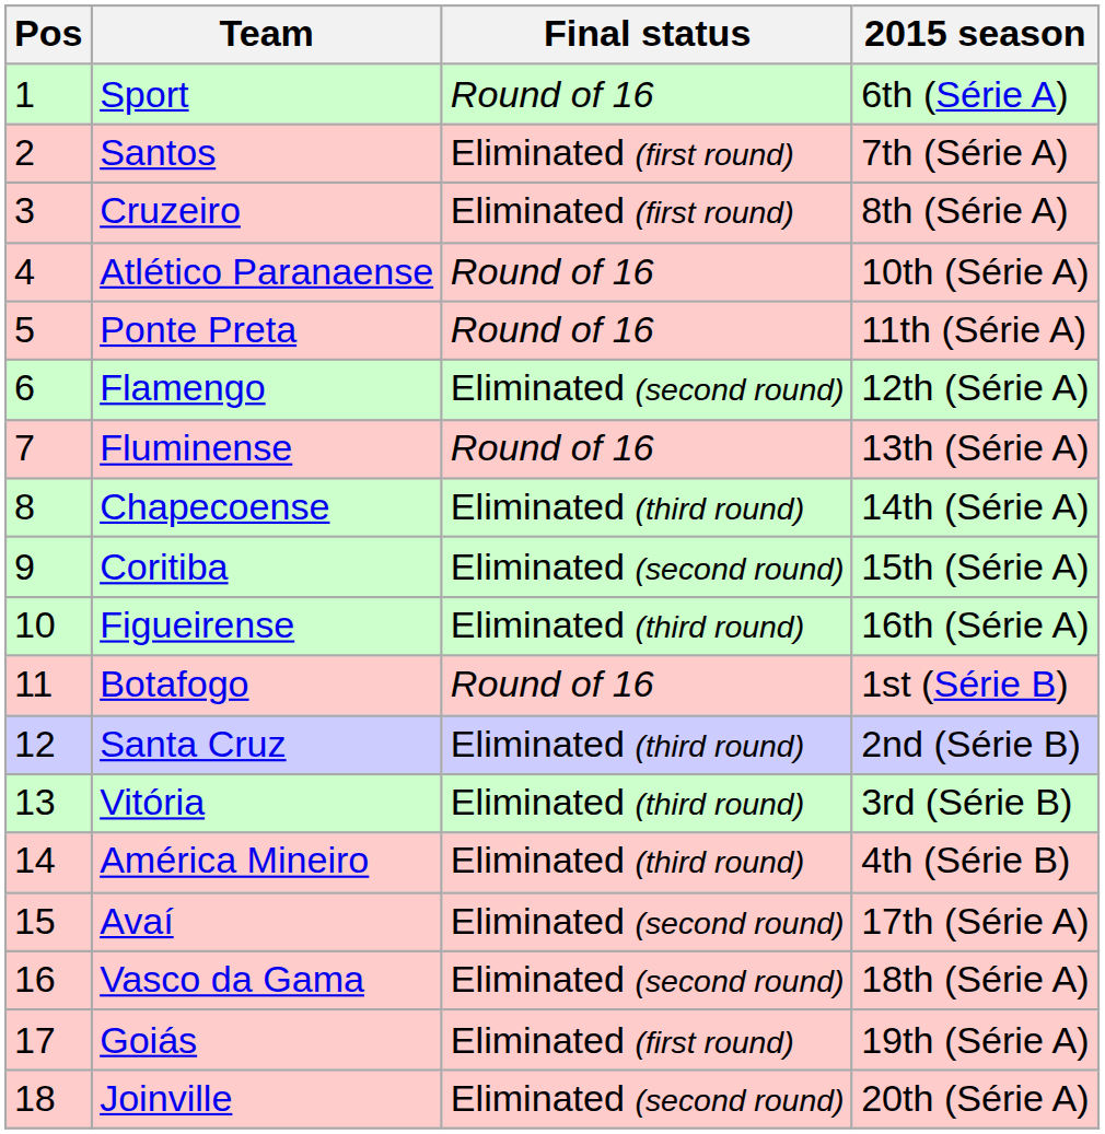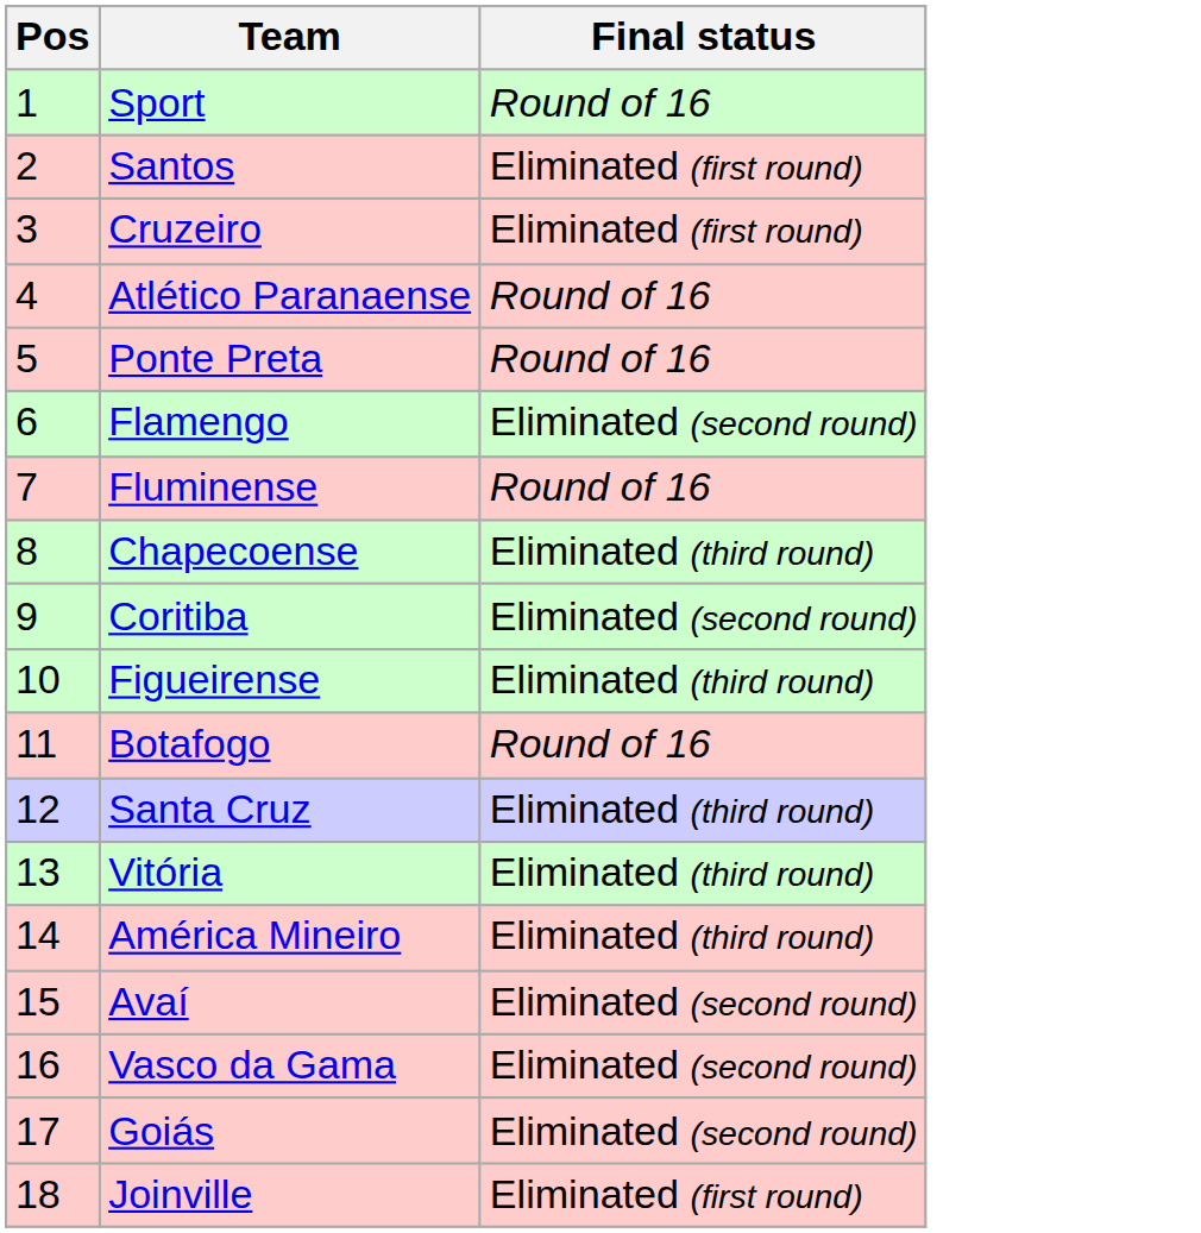 <table class="wikitable">
 <tr>
 <th>Pos</th>
 <th>Team</th>
 <th>Final status</th>
-<th>2015 season</th>
 </tr>
 <tr bgcolor=#ccffcc>
 <td>1</td>
 <td><a href='#'>Sport</a></td>
 <td><em>Round of 16</em></td>
-<td>6th (<a href='#'>Série A</a>)</td>
 </tr>
 <tr bgcolor=#ffcccc>
 <td>2</td>
 <td><a href='#'>Santos</a></td>
 <td>Eliminated <small><em>(first round)</em></small></td>
-<td>7th (Série A)</td>
 </tr>
 <tr bgcolor=#ffcccc>
 <td>3</td>
 <td><a href='#'>Cruzeiro</a></td>
 <td>Eliminated <small><em>(first round)</em></small></td>
-<td>8th (Série A)</td>
 </tr>
 <tr bgcolor=#ffcccc>
 <td>4</td>
 <td><a href='#'>Atlético Paranaense</a></td>
 <td><em>Round of 16</em></td>
-<td>10th (Série A)</td>
 </tr>
 <tr bgcolor=#ffcccc>
 <td>5</td>
 <td><a href='#'>Ponte Preta</a></td>
 <td><em>Round of 16</em></td>
-<td>11th (Série A)</td>
 </tr>
 <tr bgcolor=#ccffcc>
 <td>6</td>
 <td><a href='#'>Flamengo</a></td>
 <td>Eliminated <small><em>(second round)</em></small></td>
-<td>12th (Série A)</td>
 </tr>
 <tr bgcolor=#ffcccc>
 <td>7</td>
 <td><a href='#'>Fluminense</a></td>
 <td><em>Round of 16</em></td>
-<td>13th (Série A)</td>
 </tr>
 <tr bgcolor=#ccffcc>
 <td>8</td>
 <td><a href='#'>Chapecoense</a></td>
 <td>Eliminated <small><em>(third round)</em></small></td>
-<td>14th (Série A)</td>
 </tr>
 <tr bgcolor=#ccffcc>
 <td>9</td>
 <td><a href='#'>Coritiba</a></td>
 <td>Eliminated <small><em>(second round)</em></small></td>
-<td>15th (Série A)</td>
 </tr>
 <tr bgcolor=#ccffcc>
 <td>10</td>
 <td><a href='#'>Figueirense</a></td>
 <td>Eliminated <small><em>(third round)</em></small></td>
-<td>16th (Série A)</td>
 </tr>
 <tr bgcolor=#ffcccc>
 <td>11</td>
 <td><a href='#'>Botafogo</a></td>
 <td><em>Round of 16</em></td>
-<td>1st (<a href='#'>Série B</a>)</td>
 </tr>
 <tr bgcolor=#ccccff>
 <td>12</td>
 <td><a href='#'>Santa Cruz</a></td>
 <td>Eliminated <small><em>(third round)</em></small></td>
-<td>2nd (Série B)</td>
 </tr>
 <tr bgcolor=#ccffcc>
 <td>13</td>
 <td><a href='#'>Vitória</a></td>
 <td>Eliminated <small><em>(third round)</em></small></td>
-<td>3rd (Série B)</td>
 </tr>
 <tr bgcolor=#ffcccc>
 <td>14</td>
 <td><a href='#'>América Mineiro</a></td>
 <td>Eliminated <small><em>(third round)</em></small></td>
-<td>4th (Série B)</td>
 </tr>
 <tr bgcolor=#ffcccc>
 <td>15</td>
 <td><a href='#'>Avaí</a></td>
 <td>Eliminated <small><em>(second round)</em></small></td>
-<td>17th (Série A)</td>
 </tr>
 <tr bgcolor=#ffcccc>
 <td>16</td>
 <td><a href='#'>Vasco da Gama</a></td>
 <td>Eliminated <small><em>(second round)</em></small></td>
-<td>18th (Série A)</td>
 </tr>
 <tr bgcolor=#ffcccc>
 <td>17</td>
 <td><a href='#'>Goiás</a></td>
-<td>Eliminated <small><em>(first round)</em></small></td>
-<td>19th (Série A)</td>
+<td>Eliminated <small><em>(second round)</em></small></td>
 </tr>
 <tr bgcolor=#ffcccc>
 <td>18</td>
 <td><a href='#'>Joinville</a></td>
-<td>Eliminated <small><em>(second round)</em></small></td>
-<td>20th (Série A)</td>
+<td>Eliminated <small><em>(first round)</em></small></td>
 </tr>
 </table>
